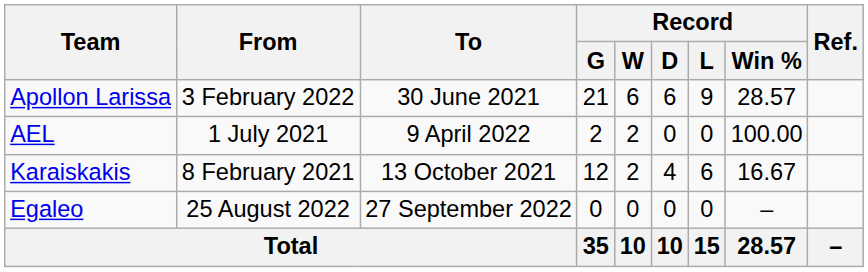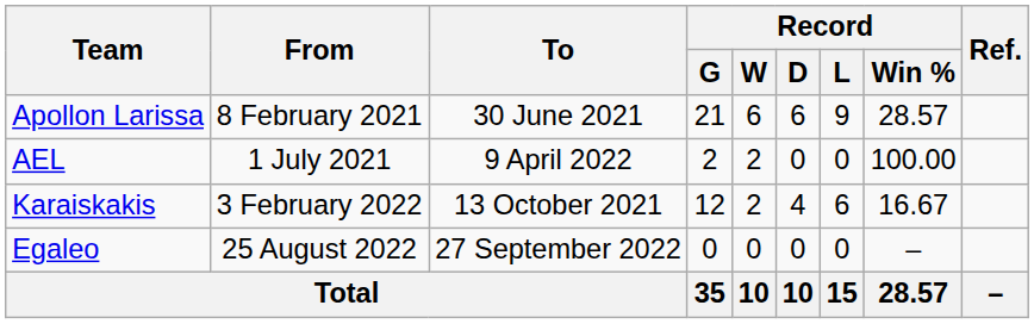 <table class="wikitable">
 <tr>
 <th rowspan="2">Team</th>
 <th rowspan="2">From</th>
 <th rowspan="2">To</th>
 <th colspan="5">Record</th>
 <th rowspan="2">Ref.</th>
 </tr>
 <tr>
 <th>G</th>
 <th>W</th>
 <th>D</th>
 <th>L</th>
 <th>Win %</th>
 </tr>
 <tr>
 <td> <a href='#'>Apollon Larissa</a></td>
-<td align="center">3 February 2022</td>
+<td align="center">8 February 2021</td>
 <td align="center">30 June 2021</td>
 <td align="center">21</td>
 <td align="center">6</td>
 <td align="center">6</td>
 <td align="center">9</td>
 <td align="center">28.57</td>
 <td align="center"></td>
 </tr>
 <tr>
 <td> <a href='#'>AEL</a></td>
 <td align="center">1 July 2021</td>
 <td align="center">9 April 2022</td>
 <td align="center">2</td>
 <td align="center">2</td>
 <td align="center">0</td>
 <td align="center">0</td>
 <td align="center">100.00</td>
 <td align="center"></td>
 </tr>
 <tr>
 <td> <a href='#'>Karaiskakis</a></td>
-<td align="center">8 February 2021</td>
+<td align="center">3 February 2022</td>
 <td align="center">13 October 2021</td>
 <td align="center">12</td>
 <td align="center">2</td>
 <td align="center">4</td>
 <td align="center">6</td>
 <td align="center">16.67</td>
 <td align="center"></td>
 </tr>
 <tr>
 <td> <a href='#'>Egaleo</a></td>
 <td align="center">25 August 2022</td>
 <td align="center">27 September 2022</td>
 <td align="center">0</td>
 <td align="center">0</td>
 <td align="center">0</td>
 <td align="center">0</td>
 <td align="center">–</td>
 <td align="center"></td>
 </tr>
 <tr>
 <th colspan="3">Total</th>
 <th>35</th>
 <th>10</th>
 <th>10</th>
 <th>15</th>
 <th>28.57</th>
 <th>–</th>
 </tr>
 </table>
